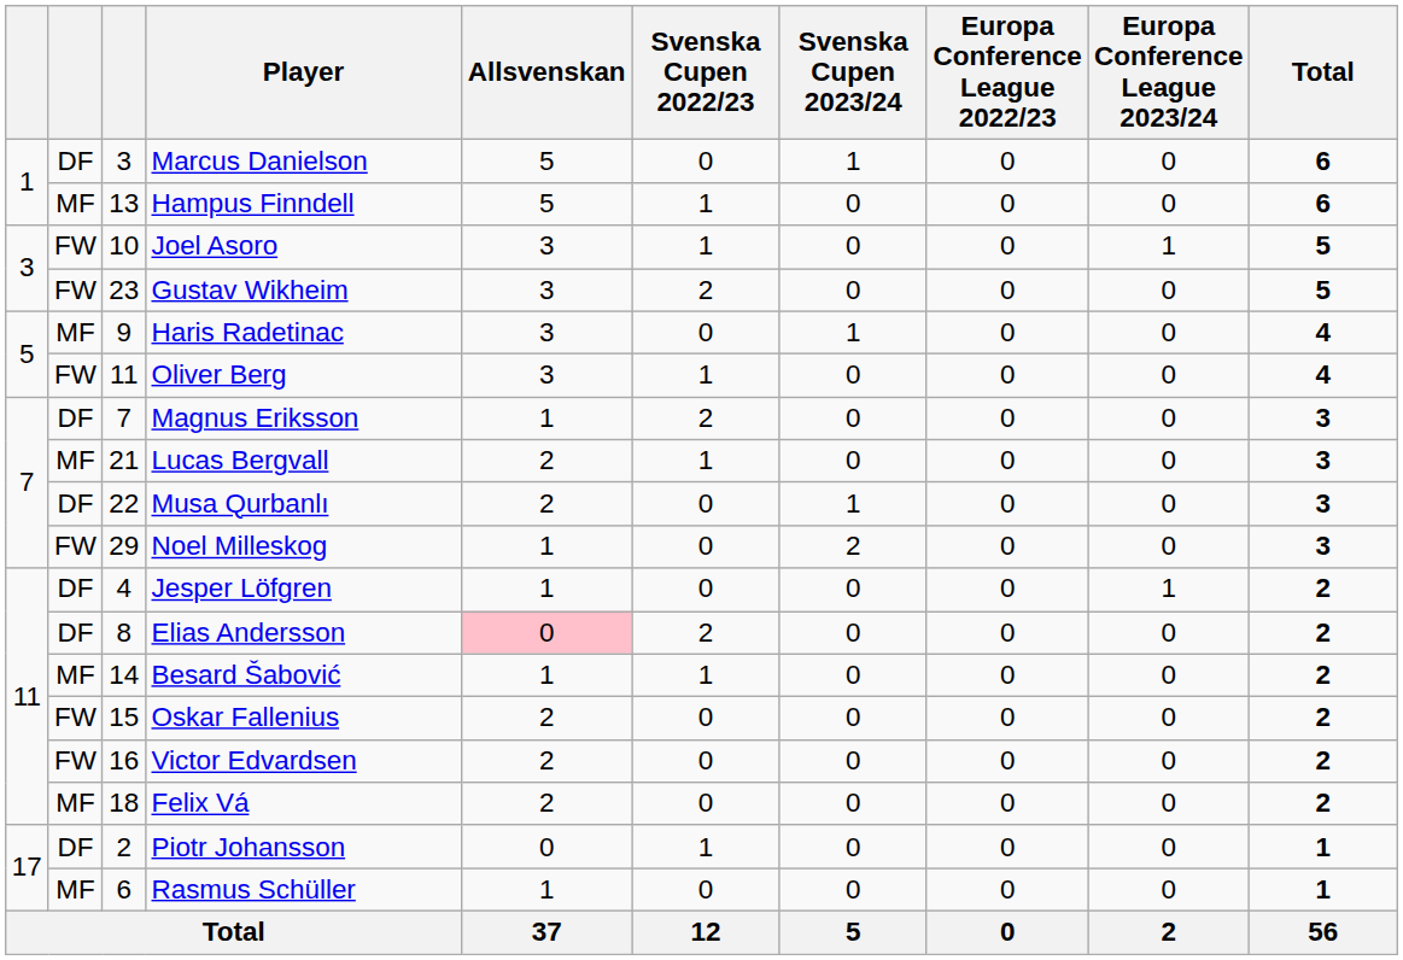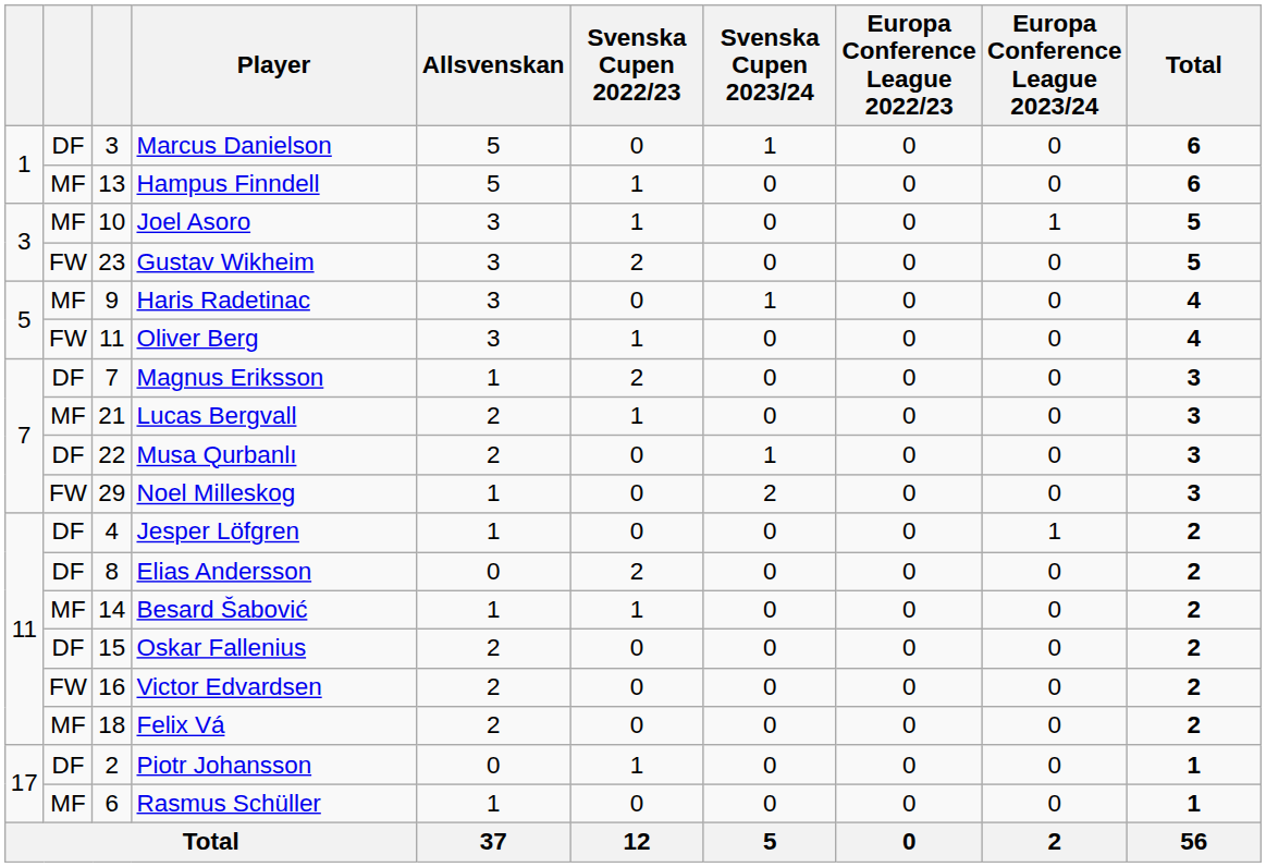 <table class="wikitable sortable" style="text-align: center;">
 <tr>
 <th width=10></th>
 <th width=10></th>
 <th width=10></th>
 <th width=180>Player</th>
 <th width=80>Allsvenskan</th>
 <th width=80>Svenska Cupen 2022/23</th>
 <th width=80>Svenska Cupen 2023/24</th>
 <th width=80>Europa Conference League 2022/23</th>
 <th width=80>Europa Conference League 2023/24</th>
 <th width=80>Total</th>
 </tr>
 <tr>
 <td rowspan="2">1</td>
 <td>DF</td>
 <td>3</td>
 <td align=left> <a href='#'>Marcus Danielson</a></td>
 <td>5</td>
 <td>0</td>
 <td>1</td>
 <td>0</td>
 <td>0</td>
 <td><strong>6</strong></td>
 </tr>
 <tr>
 <td>MF</td>
 <td>13</td>
 <td align=left> <a href='#'>Hampus Finndell</a></td>
 <td>5</td>
 <td>1</td>
 <td>0</td>
 <td>0</td>
 <td>0</td>
 <td><strong>6</strong></td>
 </tr>
 <tr>
 <td rowspan="2">3</td>
-<td>FW</td>
+<td>MF</td>
 <td>10</td>
 <td align=left> <a href='#'>Joel Asoro</a></td>
 <td>3</td>
 <td>1</td>
 <td>0</td>
 <td>0</td>
 <td>1</td>
 <td><strong>5</strong></td>
 </tr>
 <tr>
 <td>FW</td>
 <td>23</td>
 <td align=left> <a href='#'>Gustav Wikheim</a></td>
 <td>3</td>
 <td>2</td>
 <td>0</td>
 <td>0</td>
 <td>0</td>
 <td><strong>5</strong></td>
 </tr>
 <tr>
 <td rowspan="2">5</td>
 <td>MF</td>
 <td>9</td>
 <td align=left> <a href='#'>Haris Radetinac</a></td>
 <td>3</td>
 <td>0</td>
 <td>1</td>
 <td>0</td>
 <td>0</td>
 <td><strong>4</strong></td>
 </tr>
 <tr>
 <td>FW</td>
 <td>11</td>
 <td align=left> <a href='#'>Oliver Berg</a></td>
 <td>3</td>
 <td>1</td>
 <td>0</td>
 <td>0</td>
 <td>0</td>
 <td><strong>4</strong></td>
 </tr>
 <tr>
 <td rowspan="4">7</td>
 <td>DF</td>
 <td>7</td>
 <td align=left> <a href='#'>Magnus Eriksson</a></td>
 <td>1</td>
 <td>2</td>
 <td>0</td>
 <td>0</td>
 <td>0</td>
 <td><strong>3</strong></td>
 </tr>
 <tr>
 <td>MF</td>
 <td>21</td>
 <td align=left> <a href='#'>Lucas Bergvall</a></td>
 <td>2</td>
 <td>1</td>
 <td>0</td>
 <td>0</td>
 <td>0</td>
 <td><strong>3</strong></td>
 </tr>
 <tr>
 <td>DF</td>
 <td>22</td>
 <td align=left> <a href='#'>Musa Qurbanlı</a></td>
 <td>2</td>
 <td>0</td>
 <td>1</td>
 <td>0</td>
 <td>0</td>
 <td><strong>3</strong></td>
 </tr>
 <tr>
 <td>FW</td>
 <td>29</td>
 <td align=left> <a href='#'>Noel Milleskog</a></td>
 <td>1</td>
 <td>0</td>
 <td>2</td>
 <td>0</td>
 <td>0</td>
 <td><strong>3</strong></td>
 </tr>
 <tr>
 <td rowspan="6">11</td>
 <td>DF</td>
 <td>4</td>
 <td align=left> <a href='#'>Jesper Löfgren</a></td>
 <td>1</td>
 <td>0</td>
 <td>0</td>
 <td>0</td>
 <td>1</td>
 <td><strong>2</strong></td>
 </tr>
 <tr>
 <td>DF</td>
 <td>8</td>
 <td align=left> <a href='#'>Elias Andersson</a></td>
-<td style="background: pink;">0</td>
+<td>0</td>
 <td>2</td>
 <td>0</td>
 <td>0</td>
 <td>0</td>
 <td><strong>2</strong></td>
 </tr>
 <tr>
 <td>MF</td>
 <td>14</td>
 <td align=left> <a href='#'>Besard Šabović</a></td>
 <td>1</td>
 <td>1</td>
 <td>0</td>
 <td>0</td>
 <td>0</td>
 <td><strong>2</strong></td>
 </tr>
 <tr>
-<td>FW</td>
+<td>DF</td>
 <td>15</td>
 <td align=left> <a href='#'>Oskar Fallenius</a></td>
 <td>2</td>
 <td>0</td>
 <td>0</td>
 <td>0</td>
 <td>0</td>
 <td><strong>2</strong></td>
 </tr>
 <tr>
 <td>FW</td>
 <td>16</td>
 <td align=left> <a href='#'>Victor Edvardsen</a></td>
 <td>2</td>
 <td>0</td>
 <td>0</td>
 <td>0</td>
 <td>0</td>
 <td><strong>2</strong></td>
 </tr>
 <tr>
 <td>MF</td>
 <td>18</td>
 <td align=left> <a href='#'>Felix Vá</a></td>
 <td>2</td>
 <td>0</td>
 <td>0</td>
 <td>0</td>
 <td>0</td>
 <td><strong>2</strong></td>
 </tr>
 <tr>
 <td rowspan="2">17</td>
 <td>DF</td>
 <td>2</td>
 <td align=left> <a href='#'>Piotr Johansson</a></td>
 <td>0</td>
 <td>1</td>
 <td>0</td>
 <td>0</td>
 <td>0</td>
 <td><strong>1</strong></td>
 </tr>
 <tr>
 <td>MF</td>
 <td>6</td>
 <td align=left> <a href='#'>Rasmus Schüller</a></td>
 <td>1</td>
 <td>0</td>
 <td>0</td>
 <td>0</td>
 <td>0</td>
 <td><strong>1</strong></td>
 </tr>
 <tr>
 <th colspan="4">Total</th>
 <th>37</th>
 <th>12</th>
 <th>5</th>
 <th>0</th>
 <th>2</th>
 <th>56</th>
 </tr>
 </table>
